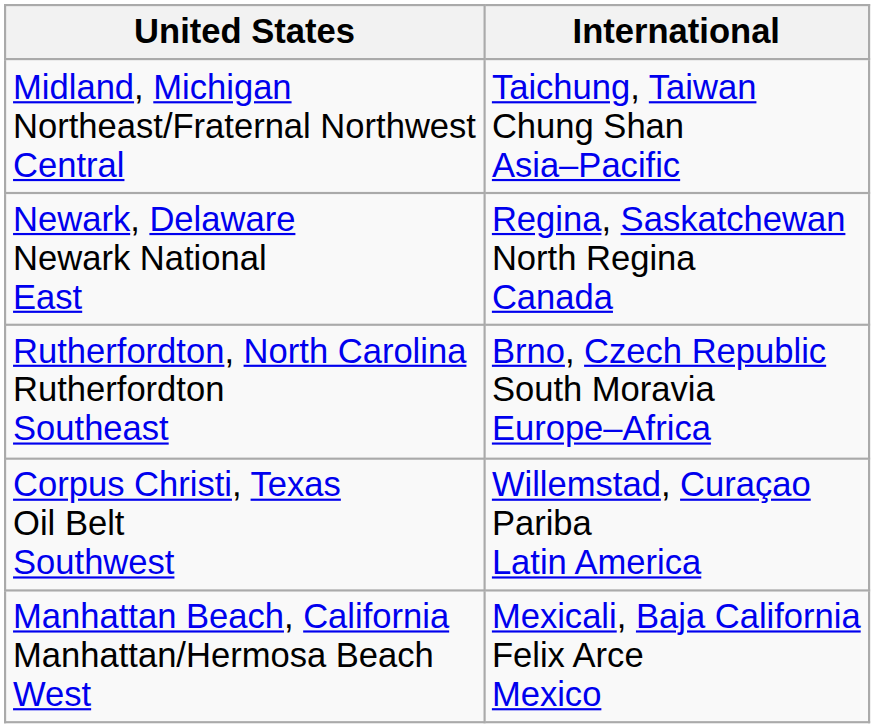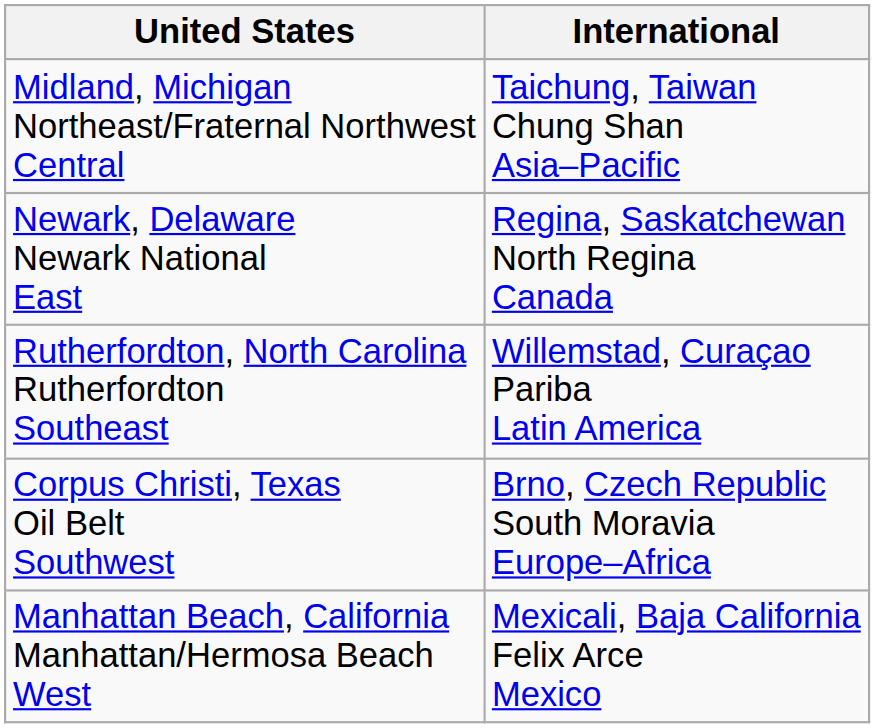 <table class="wikitable">
 <tr>
 <th>United States</th>
 <th>International</th>
 </tr>
 <tr>
 <td> <a href='#'>Midland</a>, <a href='#'>Michigan</a><br> Northeast/Fraternal Northwest <br><a href='#'>Central</a></td>
 <td> <a href='#'>Taichung</a>, <a href='#'>Taiwan</a><br> Chung Shan <br><a href='#'>Asia–Pacific</a></td>
 </tr>
 <tr>
 <td> <a href='#'>Newark</a>, <a href='#'>Delaware</a><br> Newark National <br><a href='#'>East</a></td>
 <td> <a href='#'>Regina</a>, <a href='#'>Saskatchewan</a><br> North Regina <br><a href='#'>Canada</a></td>
 </tr>
 <tr>
 <td> <a href='#'>Rutherfordton</a>, <a href='#'>North Carolina</a><br> Rutherfordton <br><a href='#'>Southeast</a></td>
-<td> <a href='#'>Brno</a>, <a href='#'>Czech Republic</a><br> South Moravia <br><a href='#'>Europe–Africa</a></td>
+<td> <a href='#'>Willemstad</a>, <a href='#'>Curaçao</a><br> Pariba <br><a href='#'>Latin America</a></td>
 </tr>
 <tr>
 <td> <a href='#'>Corpus Christi</a>, <a href='#'>Texas</a><br> Oil Belt <br><a href='#'>Southwest</a></td>
-<td> <a href='#'>Willemstad</a>, <a href='#'>Curaçao</a><br> Pariba <br><a href='#'>Latin America</a></td>
+<td> <a href='#'>Brno</a>, <a href='#'>Czech Republic</a><br> South Moravia <br><a href='#'>Europe–Africa</a></td>
 </tr>
 <tr>
 <td> <a href='#'>Manhattan Beach</a>, <a href='#'>California</a><br> Manhattan/Hermosa Beach <br><a href='#'>West</a></td>
 <td> <a href='#'>Mexicali</a>, <a href='#'>Baja California</a><br> Felix Arce <br><a href='#'>Mexico</a></td>
 </tr>
 </table>
